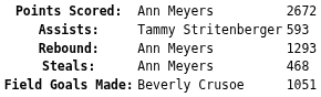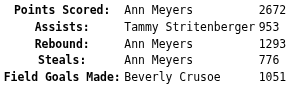 <table class="toccolours">
 <tr>
 <th>Points Scored:</th>
 <td>Ann Meyers</td>
 <td>2672</td>
 </tr>
 <tr>
 <th>Assists:</th>
 <td>Tammy Stritenberger</td>
-<td>593</td>
+<td>953</td>
 </tr>
 <tr>
 <th>Rebound:</th>
 <td>Ann Meyers</td>
 <td>1293</td>
 </tr>
 <tr>
 <th>Steals:</th>
 <td>Ann Meyers</td>
-<td>468</td>
+<td>776</td>
 </tr>
 <tr>
 <th>Field Goals Made:</th>
 <td>Beverly Crusoe</td>
 <td>1051</td>
 </tr>
 </table>
